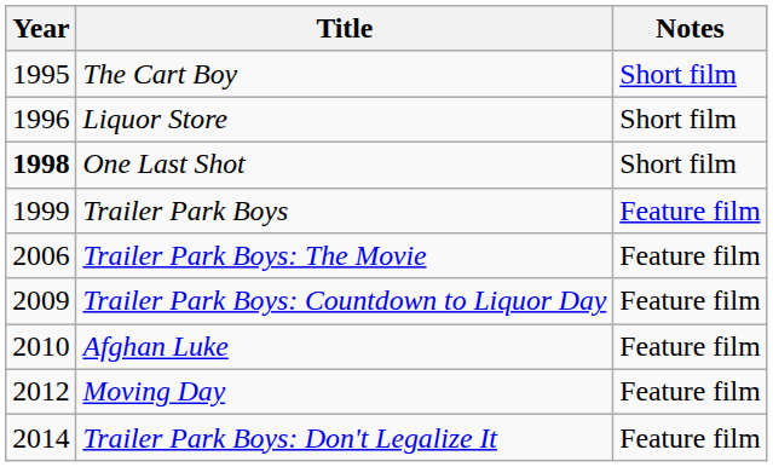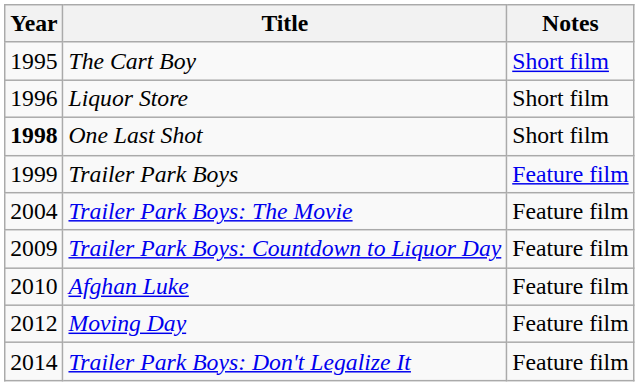 <table class="wikitable">
 <tr>
 <th>Year</th>
 <th>Title</th>
 <th>Notes</th>
 </tr>
 <tr>
 <td>1995</td>
 <td><em>The Cart Boy</em></td>
 <td><a href='#'>Short film</a></td>
 </tr>
 <tr>
 <td>1996</td>
 <td><em>Liquor Store</em></td>
 <td>Short film</td>
 </tr>
 <tr>
 <td><strong>1998</strong></td>
 <td><em>One Last Shot</em></td>
 <td>Short film</td>
 </tr>
 <tr>
 <td>1999</td>
 <td><em>Trailer Park Boys</em></td>
 <td><a href='#'>Feature film</a></td>
 </tr>
 <tr>
-<td>2006</td>
+<td>2004</td>
 <td><em><a href='#'>Trailer Park Boys: The Movie</a></em></td>
 <td>Feature film</td>
 </tr>
 <tr>
 <td>2009</td>
 <td><em><a href='#'>Trailer Park Boys: Countdown to Liquor Day</a></em></td>
 <td>Feature film</td>
 </tr>
 <tr>
 <td>2010</td>
 <td><em><a href='#'>Afghan Luke</a></em></td>
 <td>Feature film</td>
 </tr>
 <tr>
 <td>2012</td>
 <td><em><a href='#'>Moving Day</a></em></td>
 <td>Feature film</td>
 </tr>
 <tr>
 <td>2014</td>
 <td><em><a href='#'>Trailer Park Boys: Don't Legalize It</a></em></td>
 <td>Feature film</td>
 </tr>
 </table>
